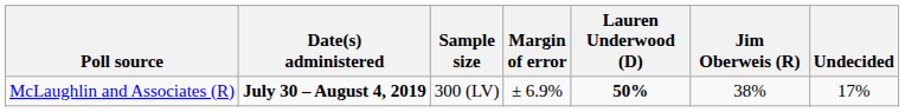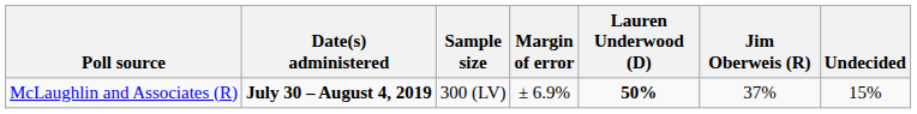 <table class="wikitable" style="font-size:90%;text-align:center;">
 <tr valign=bottom>
 <th>Poll source</th>
 <th>Date(s)<br>administered</th>
 <th>Sample<br>size</th>
 <th>Margin<br>of error</th>
 <th style="width:90px;">Lauren<br>Underwood (D)</th>
 <th style="width:90px;">Jim<br>Oberweis (R)</th>
 <th>Undecided</th>
 </tr>
 <tr>
 <td><a href='#'>McLaughlin and Associates (R)</a></td>
 <td><strong>July 30 – August 4, 2019</strong></td>
 <td>300 (LV)</td>
 <td>± 6.9%</td>
 <td><strong>50%</strong></td>
-<td>38%</td>
-<td>17%</td>
+<td>37%</td>
+<td>15%</td>
 </tr>
 </table>
